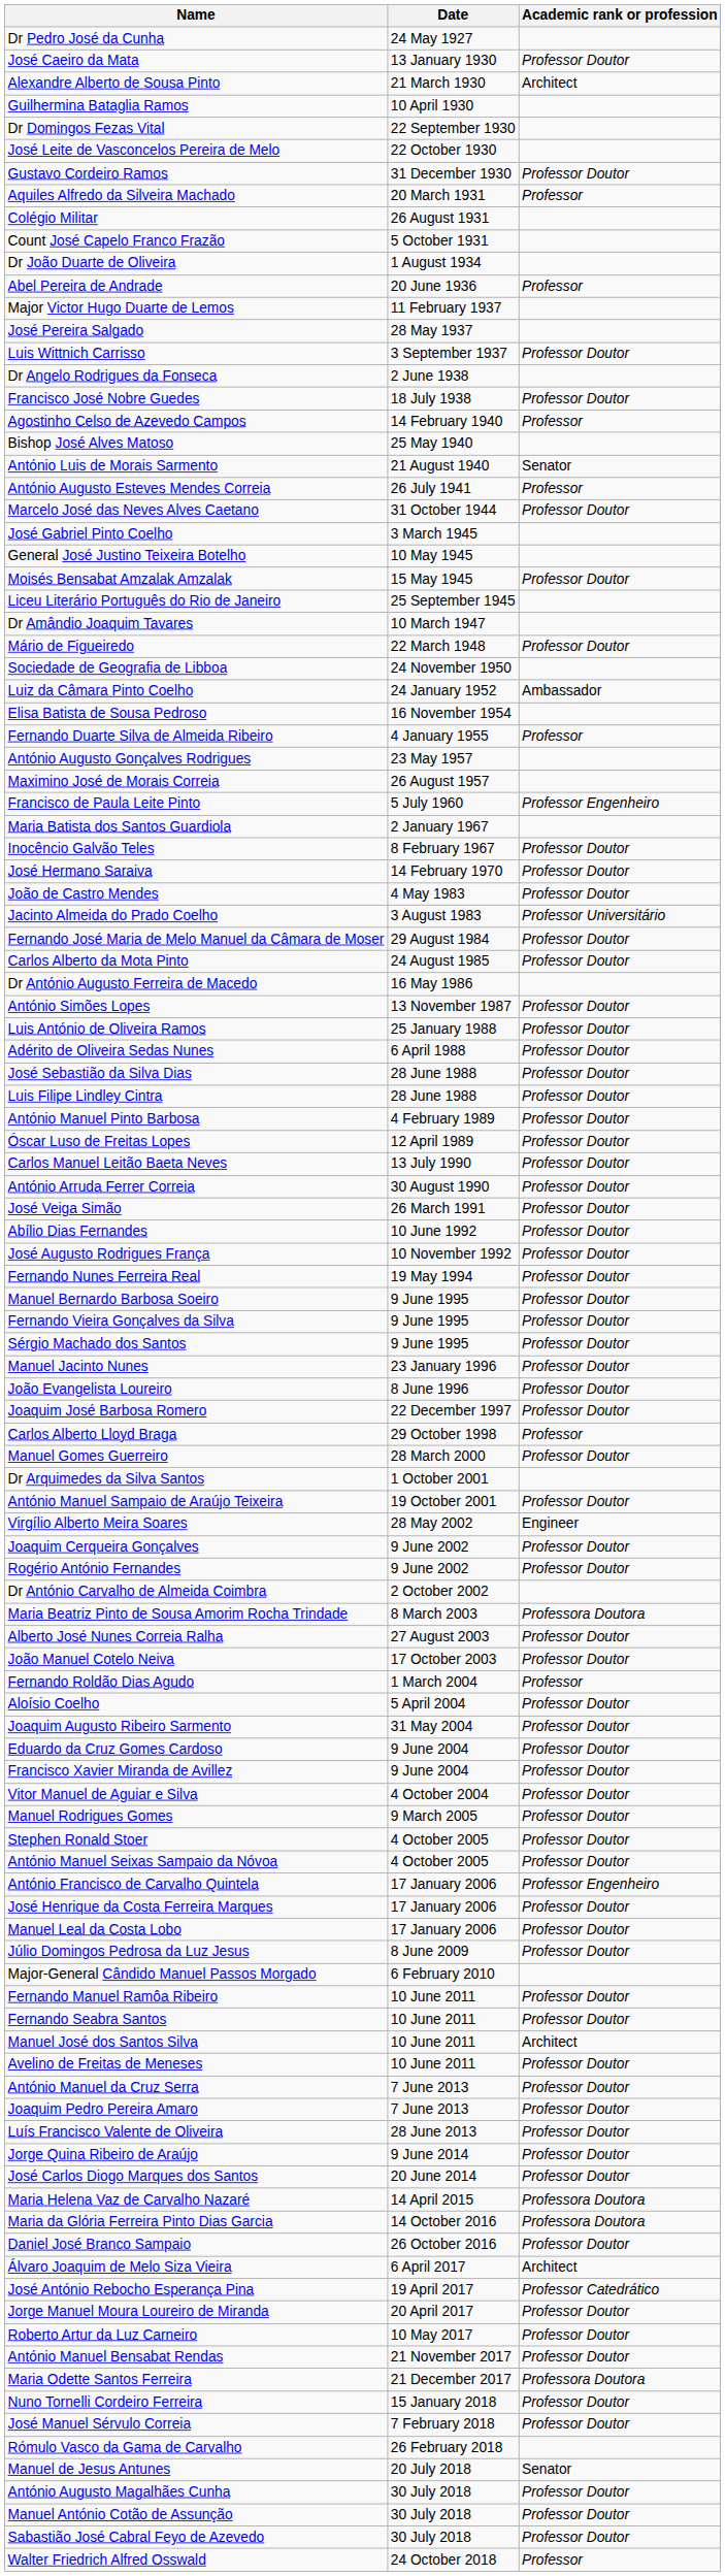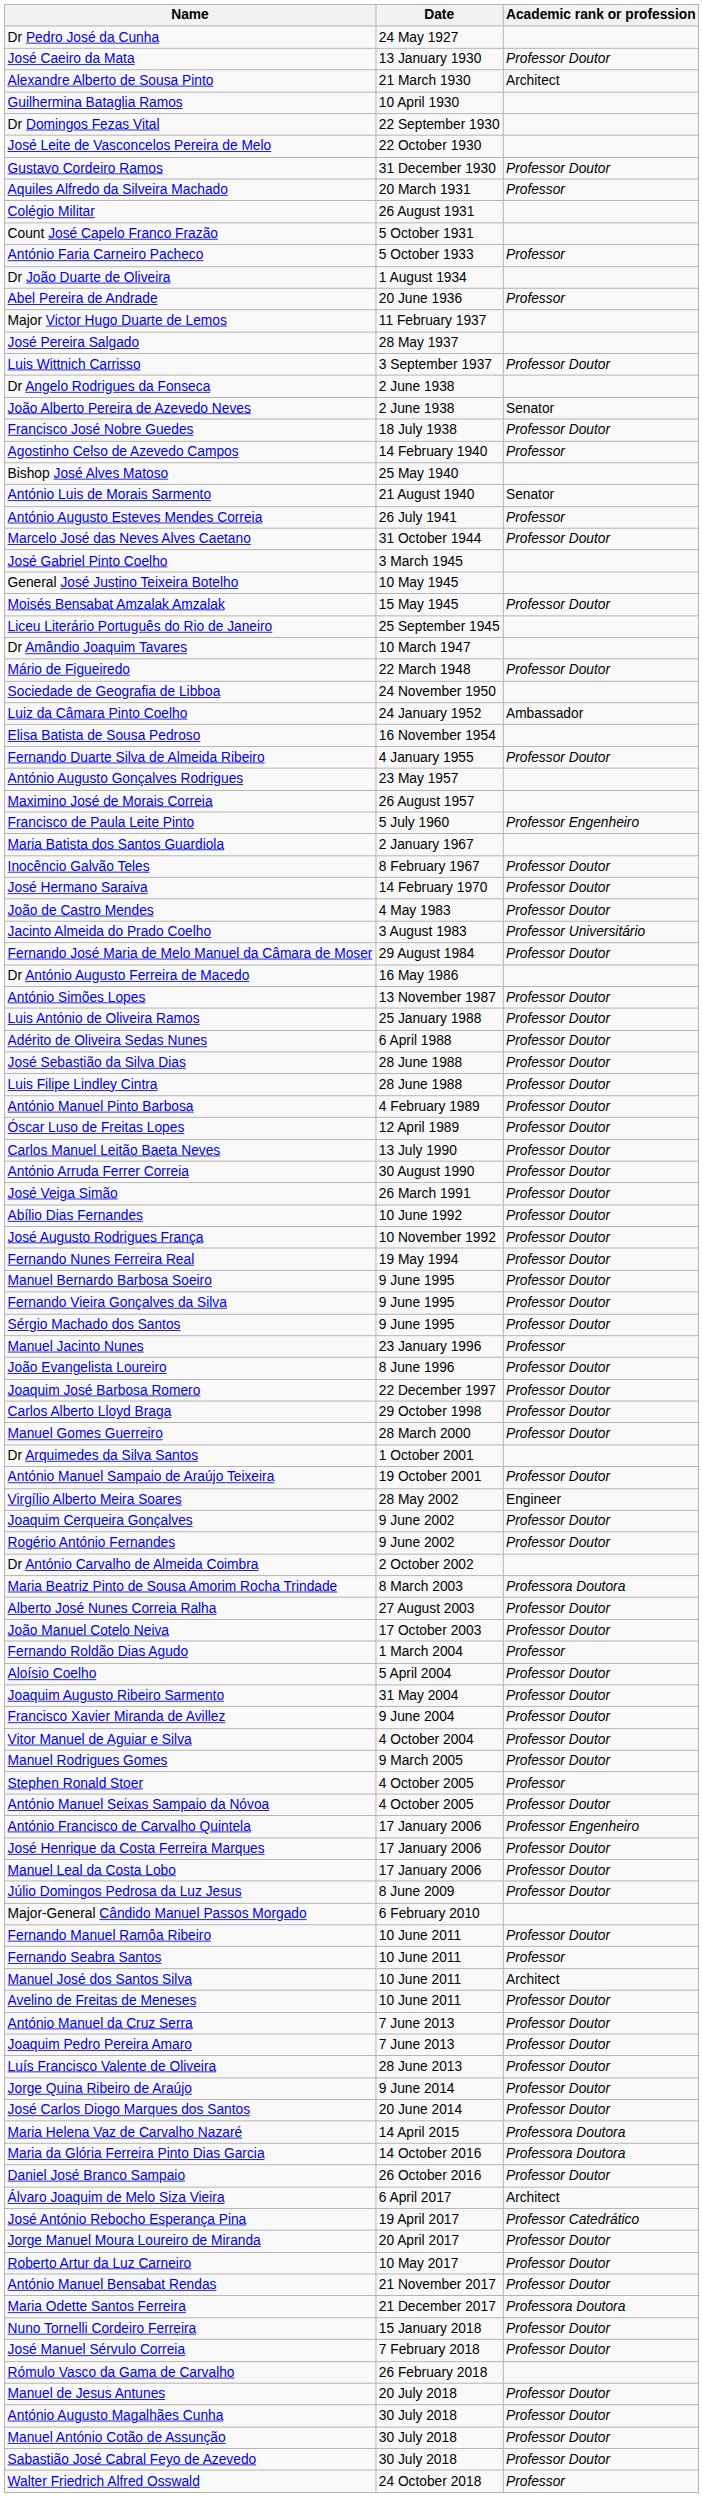 <table class="wikitable">
 <tr>
 <th>Name</th>
 <th>Date</th>
 <th>Academic rank or profession</th>
 </tr>
 <tr>
 <td>Dr <a href='#'>Pedro José da Cunha</a></td>
 <td>24 May 1927</td>
 <td></td>
 </tr>
 <tr>
 <td><a href='#'>José Caeiro da Mata</a></td>
 <td>13 January 1930</td>
 <td><em>Professor Doutor</em></td>
 </tr>
 <tr>
 <td><a href='#'>Alexandre Alberto de Sousa Pinto</a></td>
 <td>21 March 1930</td>
 <td>Architect</td>
 </tr>
 <tr>
 <td><a href='#'>Guilhermina Bataglia Ramos</a></td>
 <td>10 April 1930</td>
 <td></td>
 </tr>
 <tr>
 <td>Dr <a href='#'>Domingos Fezas Vital</a></td>
 <td>22 September 1930</td>
 <td></td>
 </tr>
 <tr>
 <td><a href='#'>José Leite de Vasconcelos Pereira de Melo</a></td>
 <td>22 October 1930</td>
 <td></td>
 </tr>
 <tr>
 <td><a href='#'>Gustavo Cordeiro Ramos</a></td>
 <td>31 December 1930</td>
 <td><em>Professor Doutor</em></td>
 </tr>
 <tr>
 <td><a href='#'>Aquiles Alfredo da Silveira Machado</a></td>
 <td>20 March 1931</td>
 <td><em>Professor</em></td>
 </tr>
 <tr>
 <td><a href='#'>Colégio Militar</a></td>
 <td>26 August 1931</td>
 <td></td>
 </tr>
 <tr>
 <td>Count <a href='#'>José Capelo Franco Frazão</a></td>
 <td>5 October 1931</td>
 <td></td>
 </tr>
 <tr>
+<td><a href='#'>António Faria Carneiro Pacheco</a></td>
+<td>5 October 1933</td>
+<td><em>Professor</em></td>
+</tr>
+<tr>
 <td>Dr <a href='#'>João Duarte de Oliveira</a></td>
 <td>1 August 1934</td>
 <td></td>
 </tr>
 <tr>
 <td><a href='#'>Abel Pereira de Andrade</a></td>
 <td>20 June 1936</td>
 <td><em>Professor</em></td>
 </tr>
 <tr>
 <td>Major <a href='#'>Victor Hugo Duarte de Lemos</a></td>
 <td>11 February 1937</td>
 <td></td>
 </tr>
 <tr>
 <td><a href='#'>José Pereira Salgado</a></td>
 <td>28 May 1937</td>
 <td></td>
 </tr>
 <tr>
 <td><a href='#'>Luis Wittnich Carrisso</a></td>
 <td>3 September 1937</td>
 <td><em>Professor Doutor</em></td>
 </tr>
 <tr>
 <td>Dr <a href='#'>Angelo Rodrigues da Fonseca</a></td>
 <td>2 June 1938</td>
 <td></td>
+</tr>
+<tr>
+<td><a href='#'>João Alberto Pereira de Azevedo Neves</a></td>
+<td>2 June 1938</td>
+<td>Senator</td>
 </tr>
 <tr>
 <td><a href='#'>Francisco José Nobre Guedes</a></td>
 <td>18 July 1938</td>
 <td><em>Professor Doutor</em></td>
 </tr>
 <tr>
 <td><a href='#'>Agostinho Celso de Azevedo Campos</a></td>
 <td>14 February 1940</td>
 <td><em>Professor</em></td>
 </tr>
 <tr>
 <td>Bishop <a href='#'>José Alves Matoso</a></td>
 <td>25 May 1940</td>
 <td></td>
 </tr>
 <tr>
 <td><a href='#'>António Luis de Morais Sarmento</a></td>
 <td>21 August 1940</td>
 <td>Senator</td>
 </tr>
 <tr>
 <td><a href='#'>António Augusto Esteves Mendes Correia</a></td>
 <td>26 July 1941</td>
 <td><em>Professor</em></td>
 </tr>
 <tr>
 <td><a href='#'>Marcelo José das Neves Alves Caetano</a></td>
 <td>31 October 1944</td>
 <td><em>Professor Doutor</em></td>
 </tr>
 <tr>
 <td><a href='#'>José Gabriel Pinto Coelho</a></td>
 <td>3 March 1945</td>
 <td></td>
 </tr>
 <tr>
 <td>General <a href='#'>José Justino Teixeira Botelho</a></td>
 <td>10 May 1945</td>
 <td></td>
 </tr>
 <tr>
 <td><a href='#'>Moisés Bensabat Amzalak Amzalak</a></td>
 <td>15 May 1945</td>
 <td><em>Professor Doutor</em></td>
 </tr>
 <tr>
 <td><a href='#'>Liceu Literário Português do Rio de Janeiro</a></td>
 <td>25 September 1945</td>
 <td></td>
 </tr>
 <tr>
 <td>Dr <a href='#'>Amândio Joaquim Tavares</a></td>
 <td>10 March 1947</td>
 <td></td>
 </tr>
 <tr>
 <td><a href='#'>Mário de Figueiredo</a></td>
 <td>22 March 1948</td>
 <td><em>Professor Doutor</em></td>
 </tr>
 <tr>
 <td><a href='#'>Sociedade de Geografia de Libboa</a></td>
 <td>24 November 1950</td>
 <td></td>
 </tr>
 <tr>
 <td><a href='#'>Luiz da Câmara Pinto Coelho</a></td>
 <td>24 January 1952</td>
 <td>Ambassador</td>
 </tr>
 <tr>
 <td><a href='#'>Elisa Batista de Sousa Pedroso</a></td>
 <td>16 November 1954</td>
 <td></td>
 </tr>
 <tr>
 <td><a href='#'>Fernando Duarte Silva de Almeida Ribeiro</a></td>
 <td>4 January 1955</td>
-<td><em>Professor</em></td>
+<td><em>Professor Doutor</em></td>
 </tr>
 <tr>
 <td><a href='#'>António Augusto Gonçalves Rodrigues</a></td>
 <td>23 May 1957</td>
 <td></td>
 </tr>
 <tr>
 <td><a href='#'>Maximino José de Morais Correia</a></td>
 <td>26 August 1957</td>
 <td></td>
 </tr>
 <tr>
 <td><a href='#'>Francisco de Paula Leite Pinto</a></td>
 <td>5 July 1960</td>
 <td><em>Professor Engenheiro</em></td>
 </tr>
 <tr>
 <td><a href='#'>Maria Batista dos Santos Guardiola</a></td>
 <td>2 January 1967</td>
 <td></td>
 </tr>
 <tr>
 <td><a href='#'>Inocêncio Galvão Teles</a></td>
 <td>8 February 1967</td>
 <td><em>Professor Doutor</em></td>
 </tr>
 <tr>
 <td><a href='#'>José Hermano Saraiva</a></td>
 <td>14 February 1970</td>
 <td><em>Professor Doutor</em></td>
 </tr>
 <tr>
 <td><a href='#'>João de Castro Mendes</a></td>
 <td>4 May 1983</td>
 <td><em>Professor Doutor</em></td>
 </tr>
 <tr>
 <td><a href='#'>Jacinto Almeida do Prado Coelho</a></td>
 <td>3 August 1983</td>
 <td><em>Professor Universitário</em></td>
 </tr>
 <tr>
 <td><a href='#'>Fernando José Maria de Melo Manuel da Câmara de Moser</a></td>
 <td>29 August 1984</td>
-<td><em>Professor Doutor</em></td>
-</tr>
-<tr>
-<td><a href='#'>Carlos Alberto da Mota Pinto</a></td>
-<td>24 August 1985</td>
 <td><em>Professor Doutor</em></td>
 </tr>
 <tr>
 <td>Dr <a href='#'>António Augusto Ferreira de Macedo</a></td>
 <td>16 May 1986</td>
 <td></td>
 </tr>
 <tr>
 <td><a href='#'>António Simões Lopes</a></td>
 <td>13 November 1987</td>
 <td><em>Professor Doutor</em></td>
 </tr>
 <tr>
 <td><a href='#'>Luis António de Oliveira Ramos</a></td>
 <td>25 January 1988</td>
 <td><em>Professor Doutor</em></td>
 </tr>
 <tr>
 <td><a href='#'>Adérito de Oliveira Sedas Nunes</a></td>
 <td>6 April 1988</td>
 <td><em>Professor Doutor</em></td>
 </tr>
 <tr>
 <td><a href='#'>José Sebastião da Silva Dias</a></td>
 <td>28 June 1988</td>
 <td><em>Professor Doutor</em></td>
 </tr>
 <tr>
 <td><a href='#'>Luis Filipe Lindley Cintra</a></td>
 <td>28 June 1988</td>
 <td><em>Professor Doutor</em></td>
 </tr>
 <tr>
 <td><a href='#'>António Manuel Pinto Barbosa</a></td>
 <td>4 February 1989</td>
 <td><em>Professor Doutor</em></td>
 </tr>
 <tr>
 <td><a href='#'>Óscar Luso de Freitas Lopes</a></td>
 <td>12 April 1989</td>
 <td><em>Professor Doutor</em></td>
 </tr>
 <tr>
 <td><a href='#'>Carlos Manuel Leitão Baeta Neves</a></td>
 <td>13 July 1990</td>
 <td><em>Professor Doutor</em></td>
 </tr>
 <tr>
 <td><a href='#'>António Arruda Ferrer Correia</a></td>
 <td>30 August 1990</td>
 <td><em>Professor Doutor</em></td>
 </tr>
 <tr>
 <td><a href='#'>José Veiga Simão</a></td>
 <td>26 March 1991</td>
 <td><em>Professor Doutor</em></td>
 </tr>
 <tr>
 <td><a href='#'>Abílio Dias Fernandes</a></td>
 <td>10 June 1992</td>
 <td><em>Professor Doutor</em></td>
 </tr>
 <tr>
 <td><a href='#'>José Augusto Rodrigues França</a></td>
 <td>10 November 1992</td>
 <td><em>Professor Doutor</em></td>
 </tr>
 <tr>
 <td><a href='#'>Fernando Nunes Ferreira Real</a></td>
 <td>19 May 1994</td>
 <td><em>Professor Doutor</em></td>
 </tr>
 <tr>
 <td><a href='#'>Manuel Bernardo Barbosa Soeiro</a></td>
 <td>9 June 1995</td>
 <td><em>Professor Doutor</em></td>
 </tr>
 <tr>
 <td><a href='#'>Fernando Vieira Gonçalves da Silva</a></td>
 <td>9 June 1995</td>
 <td><em>Professor Doutor</em></td>
 </tr>
 <tr>
 <td><a href='#'>Sérgio Machado dos Santos</a></td>
 <td>9 June 1995</td>
 <td><em>Professor Doutor</em></td>
 </tr>
 <tr>
 <td><a href='#'>Manuel Jacinto Nunes</a></td>
 <td>23 January 1996</td>
-<td><em>Professor Doutor</em></td>
+<td><em>Professor</em></td>
 </tr>
 <tr>
 <td><a href='#'>João Evangelista Loureiro</a></td>
 <td>8 June 1996</td>
 <td><em>Professor Doutor</em></td>
 </tr>
 <tr>
 <td><a href='#'>Joaquim José Barbosa Romero</a></td>
 <td>22 December 1997</td>
 <td><em>Professor Doutor</em></td>
 </tr>
 <tr>
 <td><a href='#'>Carlos Alberto Lloyd Braga</a></td>
 <td>29 October 1998</td>
-<td><em>Professor</em></td>
+<td><em>Professor Doutor</em></td>
 </tr>
 <tr>
 <td><a href='#'>Manuel Gomes Guerreiro</a></td>
 <td>28 March 2000</td>
 <td><em>Professor Doutor</em></td>
 </tr>
 <tr>
 <td>Dr <a href='#'>Arquimedes da Silva Santos</a></td>
 <td>1 October 2001</td>
 <td></td>
 </tr>
 <tr>
 <td><a href='#'>António Manuel Sampaio de Araújo Teixeira</a></td>
 <td>19 October 2001</td>
 <td><em>Professor Doutor</em></td>
 </tr>
 <tr>
 <td><a href='#'>Virgílio Alberto Meira Soares</a></td>
 <td>28 May 2002</td>
 <td>Engineer</td>
 </tr>
 <tr>
 <td><a href='#'>Joaquim Cerqueira Gonçalves</a></td>
 <td>9 June 2002</td>
 <td><em>Professor Doutor</em></td>
 </tr>
 <tr>
 <td><a href='#'>Rogério António Fernandes</a></td>
 <td>9 June 2002</td>
 <td><em>Professor Doutor</em></td>
 </tr>
 <tr>
 <td>Dr <a href='#'>António Carvalho de Almeida Coimbra</a></td>
 <td>2 October 2002</td>
 <td></td>
 </tr>
 <tr>
 <td><a href='#'>Maria Beatriz Pinto de Sousa Amorim Rocha Trindade</a></td>
 <td>8 March 2003</td>
 <td><em>Professora Doutora</em></td>
 </tr>
 <tr>
 <td><a href='#'>Alberto José Nunes Correia Ralha</a></td>
 <td>27 August 2003</td>
 <td><em>Professor Doutor</em></td>
 </tr>
 <tr>
 <td><a href='#'>João Manuel Cotelo Neiva</a></td>
 <td>17 October 2003</td>
 <td><em>Professor Doutor</em></td>
 </tr>
 <tr>
 <td><a href='#'>Fernando Roldão Dias Agudo</a></td>
 <td>1 March 2004</td>
 <td><em>Professor</em></td>
 </tr>
 <tr>
 <td><a href='#'>Aloísio Coelho</a></td>
 <td>5 April 2004</td>
 <td><em>Professor Doutor</em></td>
 </tr>
 <tr>
 <td><a href='#'>Joaquim Augusto Ribeiro Sarmento</a></td>
 <td>31 May 2004</td>
 <td><em>Professor Doutor</em></td>
 </tr>
 <tr>
-<td><a href='#'>Eduardo da Cruz Gomes Cardoso</a></td>
-<td>9 June 2004</td>
-<td><em>Professor Doutor</em></td>
-</tr>
-<tr>
 <td><a href='#'>Francisco Xavier Miranda de Avillez</a></td>
 <td>9 June 2004</td>
 <td><em>Professor Doutor</em></td>
 </tr>
 <tr>
 <td><a href='#'>Vitor Manuel de Aguiar e Silva</a></td>
 <td>4 October 2004</td>
 <td><em>Professor Doutor</em></td>
 </tr>
 <tr>
 <td><a href='#'>Manuel Rodrigues Gomes</a></td>
 <td>9 March 2005</td>
 <td><em>Professor Doutor</em></td>
 </tr>
 <tr>
 <td><a href='#'>Stephen Ronald Stoer</a></td>
 <td>4 October 2005</td>
-<td><em>Professor Doutor</em></td>
+<td><em>Professor</em></td>
 </tr>
 <tr>
 <td><a href='#'>António Manuel Seixas Sampaio da Nóvoa</a></td>
 <td>4 October 2005</td>
 <td><em>Professor Doutor</em></td>
 </tr>
 <tr>
 <td><a href='#'>António Francisco de Carvalho Quintela</a></td>
 <td>17 January 2006</td>
 <td><em>Professor Engenheiro</em></td>
 </tr>
 <tr>
 <td><a href='#'>José Henrique da Costa Ferreira Marques</a></td>
 <td>17 January 2006</td>
 <td><em>Professor Doutor</em></td>
 </tr>
 <tr>
 <td><a href='#'>Manuel Leal da Costa Lobo</a></td>
 <td>17 January 2006</td>
 <td><em>Professor Doutor</em></td>
 </tr>
 <tr>
 <td><a href='#'>Júlio Domingos Pedrosa da Luz Jesus</a></td>
 <td>8 June 2009</td>
 <td><em>Professor Doutor</em></td>
 </tr>
 <tr>
 <td>Major-General <a href='#'>Cândido Manuel Passos Morgado</a></td>
 <td>6 February 2010</td>
 <td></td>
 </tr>
 <tr>
 <td><a href='#'>Fernando Manuel Ramôa Ribeiro</a></td>
 <td>10 June 2011</td>
 <td><em>Professor Doutor</em></td>
 </tr>
 <tr>
 <td><a href='#'>Fernando Seabra Santos</a></td>
 <td>10 June 2011</td>
-<td><em>Professor Doutor</em></td>
+<td><em>Professor</em></td>
 </tr>
 <tr>
 <td><a href='#'>Manuel José dos Santos Silva</a></td>
 <td>10 June 2011</td>
 <td>Architect</td>
 </tr>
 <tr>
 <td><a href='#'>Avelino de Freitas de Meneses</a></td>
 <td>10 June 2011</td>
 <td><em>Professor Doutor</em></td>
 </tr>
 <tr>
 <td><a href='#'>António Manuel da Cruz Serra</a></td>
 <td>7 June 2013</td>
 <td><em>Professor Doutor</em></td>
 </tr>
 <tr>
 <td><a href='#'>Joaquim Pedro Pereira Amaro</a></td>
 <td>7 June 2013</td>
 <td><em>Professor Doutor</em></td>
 </tr>
 <tr>
 <td><a href='#'>Luís Francisco Valente de Oliveira</a></td>
 <td>28 June 2013</td>
 <td><em>Professor Doutor</em></td>
 </tr>
 <tr>
 <td><a href='#'>Jorge Quina Ribeiro de Araújo</a></td>
 <td>9 June 2014</td>
 <td><em>Professor Doutor</em></td>
 </tr>
 <tr>
 <td><a href='#'>José Carlos Diogo Marques dos Santos</a></td>
 <td>20 June 2014</td>
 <td><em>Professor Doutor</em></td>
 </tr>
 <tr>
 <td><a href='#'>Maria Helena Vaz de Carvalho Nazaré</a></td>
 <td>14 April 2015</td>
 <td><em>Professora Doutora</em></td>
 </tr>
 <tr>
 <td><a href='#'>Maria da Glória Ferreira Pinto Dias Garcia</a></td>
 <td>14 October 2016</td>
 <td><em>Professora Doutora</em></td>
 </tr>
 <tr>
 <td><a href='#'>Daniel José Branco Sampaio</a></td>
 <td>26 October 2016</td>
 <td><em>Professor Doutor</em></td>
 </tr>
 <tr>
 <td><a href='#'>Álvaro Joaquim de Melo Siza Vieira</a></td>
 <td>6 April 2017</td>
 <td>Architect</td>
 </tr>
 <tr>
 <td><a href='#'>José António Rebocho Esperança Pina</a></td>
 <td>19 April 2017</td>
 <td><em>Professor Catedrático</em></td>
 </tr>
 <tr>
 <td><a href='#'>Jorge Manuel Moura Loureiro de Miranda</a></td>
 <td>20 April 2017</td>
 <td><em>Professor Doutor</em></td>
 </tr>
 <tr>
 <td><a href='#'>Roberto Artur da Luz Carneiro</a></td>
 <td>10 May 2017</td>
 <td><em>Professor Doutor</em></td>
 </tr>
 <tr>
 <td><a href='#'>António Manuel Bensabat Rendas</a></td>
 <td>21 November 2017</td>
 <td><em>Professor Doutor</em></td>
 </tr>
 <tr>
 <td><a href='#'>Maria Odette Santos Ferreira</a></td>
 <td>21 December 2017</td>
 <td><em>Professora Doutora</em></td>
 </tr>
 <tr>
 <td><a href='#'>Nuno Tornelli Cordeiro Ferreira</a></td>
 <td>15 January 2018</td>
 <td><em>Professor Doutor</em></td>
 </tr>
 <tr>
 <td><a href='#'>José Manuel Sérvulo Correia</a></td>
 <td>7 February 2018</td>
 <td><em>Professor Doutor</em></td>
 </tr>
 <tr>
 <td><a href='#'>Rómulo Vasco da Gama de Carvalho</a></td>
 <td>26 February 2018</td>
 <td></td>
 </tr>
 <tr>
 <td><a href='#'>Manuel de Jesus Antunes</a></td>
 <td>20 July 2018</td>
-<td>Senator</td>
+<td><em>Professor Doutor</em></td>
 </tr>
 <tr>
 <td><a href='#'>António Augusto Magalhães Cunha</a></td>
 <td>30 July 2018</td>
 <td><em>Professor Doutor</em></td>
 </tr>
 <tr>
 <td><a href='#'>Manuel António Cotão de Assunção</a></td>
 <td>30 July 2018</td>
 <td><em>Professor Doutor</em></td>
 </tr>
 <tr>
 <td><a href='#'>Sabastião José Cabral Feyo de Azevedo</a></td>
 <td>30 July 2018</td>
 <td><em>Professor Doutor</em></td>
 </tr>
 <tr>
 <td><a href='#'>Walter Friedrich Alfred Osswald</a></td>
 <td>24 October 2018</td>
 <td><em>Professor</em></td>
 </tr>
 </table>
